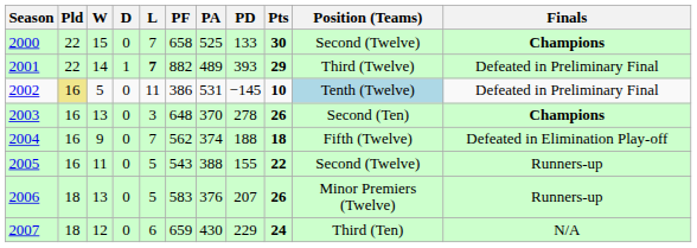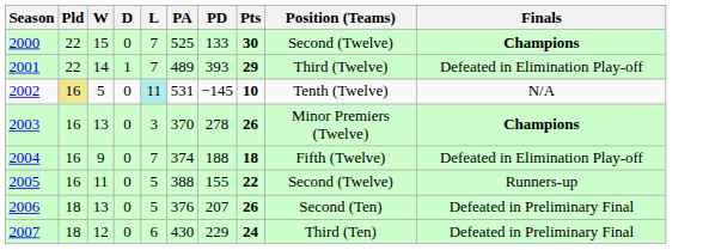 <table class="wikitable" style="text-align:center;">
 <tr>
 <th width=30>Season</th>
 <th width=20 abbr="Played">Pld</th>
 <th width=20 abbr="Won">W</th>
 <th width=20 abbr="Drawn">D</th>
 <th width=20 abbr="Lost">L</th>
-<th width=20 abbr="Points for">PF</th>
 <th width=20 abbr="Points against">PA</th>
 <th width=20 abbr="Points difference">PD</th>
 <th width=20 abbr="Points">Pts</th>
 <th width=150>Position (Teams)</th>
 <th width=250>Finals</th>
 </tr>
 <tr style="background: #ccffcc;">
 <td style="text-align:left;"><a href='#'>2000</a></td>
 <td>22</td>
 <td>15</td>
 <td>0</td>
 <td>7</td>
-<td>658</td>
 <td>525</td>
 <td>133</td>
 <td><strong>30</strong></td>
 <td>Second (Twelve)</td>
 <td><strong>Champions</strong></td>
 </tr>
 <tr style="background: #ccffcc;">
 <td style="text-align:left;"><a href='#'>2001</a></td>
 <td>22</td>
 <td>14</td>
 <td>1</td>
-<td><strong>7</strong></td>
-<td>882</td>
+<td>7</td>
 <td>489</td>
 <td>393</td>
 <td><strong>29</strong></td>
 <td>Third (Twelve)</td>
-<td>Defeated in Preliminary Final</td>
+<td>Defeated in Elimination Play-off</td>
 </tr>
 <tr>
 <td style="text-align:left;"><a href='#'>2002</a></td>
 <td style="background: khaki;">16</td>
 <td>5</td>
 <td>0</td>
-<td>11</td>
-<td>386</td>
+<td style="background: paleturquoise;">11</td>
 <td>531</td>
 <td>−145</td>
 <td><strong>10</strong></td>
-<td style="background: lightblue;">Tenth (Twelve)</td>
-<td>Defeated in Preliminary Final</td>
+<td>Tenth (Twelve)</td>
+<td>N/A</td>
 </tr>
 <tr style="background: #ccffcc;">
 <td style="text-align:left;"><a href='#'>2003</a></td>
 <td>16</td>
 <td>13</td>
 <td>0</td>
 <td>3</td>
-<td>648</td>
 <td>370</td>
 <td>278</td>
 <td><strong>26</strong></td>
-<td>Second (Ten)</td>
+<td>Minor Premiers (Twelve)</td>
 <td><strong>Champions</strong></td>
 </tr>
 <tr style="background: #ccffcc;">
 <td style="text-align:left;"><a href='#'>2004</a></td>
 <td>16</td>
 <td>9</td>
 <td>0</td>
 <td>7</td>
-<td>562</td>
 <td>374</td>
 <td>188</td>
 <td><strong>18</strong></td>
 <td>Fifth (Twelve)</td>
 <td>Defeated in Elimination Play-off</td>
 </tr>
 <tr style="background: #ccffcc;">
 <td style="text-align:left;"><a href='#'>2005</a></td>
 <td>16</td>
 <td>11</td>
 <td>0</td>
 <td>5</td>
-<td>543</td>
 <td>388</td>
 <td>155</td>
 <td><strong>22</strong></td>
 <td>Second (Twelve)</td>
 <td>Runners-up</td>
 </tr>
 <tr style="background: #ccffcc;">
 <td style="text-align:left;"><a href='#'>2006</a></td>
 <td>18</td>
 <td>13</td>
 <td>0</td>
 <td>5</td>
-<td>583</td>
 <td>376</td>
 <td>207</td>
 <td><strong>26</strong></td>
-<td>Minor Premiers (Twelve)</td>
-<td>Runners-up</td>
+<td>Second (Ten)</td>
+<td>Defeated in Preliminary Final</td>
 </tr>
 <tr style="background: #ccffcc;">
 <td style="text-align:left;"><a href='#'>2007</a></td>
 <td>18</td>
 <td>12</td>
 <td>0</td>
 <td>6</td>
-<td>659</td>
 <td>430</td>
 <td>229</td>
 <td><strong>24</strong></td>
 <td>Third (Ten)</td>
-<td>N/A</td>
+<td>Defeated in Preliminary Final</td>
 </tr>
 </table>
